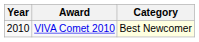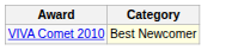 <table class="wikitable">
 <tr>
-<th>Year</th>
 <th>Award</th>
 <th>Category</th>
 </tr>
 <tr>
-<td>2010</td>
 <td><a href='#'>VIVA Comet 2010</a></td>
 <td style="background: lightyellow;">Best Newcomer</td>
 </tr>
 </table>
